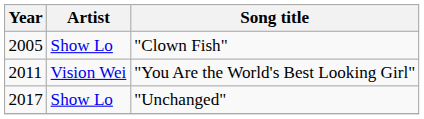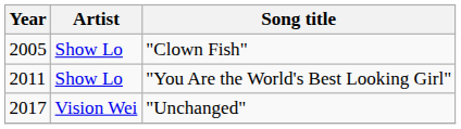 <table class="wikitable sortable">
 <tr>
 <th>Year</th>
 <th>Artist</th>
 <th>Song title</th>
 </tr>
 <tr>
 <td>2005</td>
 <td><a href='#'>Show Lo</a></td>
 <td>"Clown Fish"</td>
 </tr>
 <tr>
 <td>2011</td>
-<td><a href='#'>Vision Wei</a></td>
+<td><a href='#'>Show Lo</a></td>
 <td>"You Are the World's Best Looking Girl"</td>
 </tr>
 <tr>
 <td>2017</td>
-<td><a href='#'>Show Lo</a></td>
+<td><a href='#'>Vision Wei</a></td>
 <td>"Unchanged"</td>
 </tr>
 <tr>
 </tr>
 </table>
